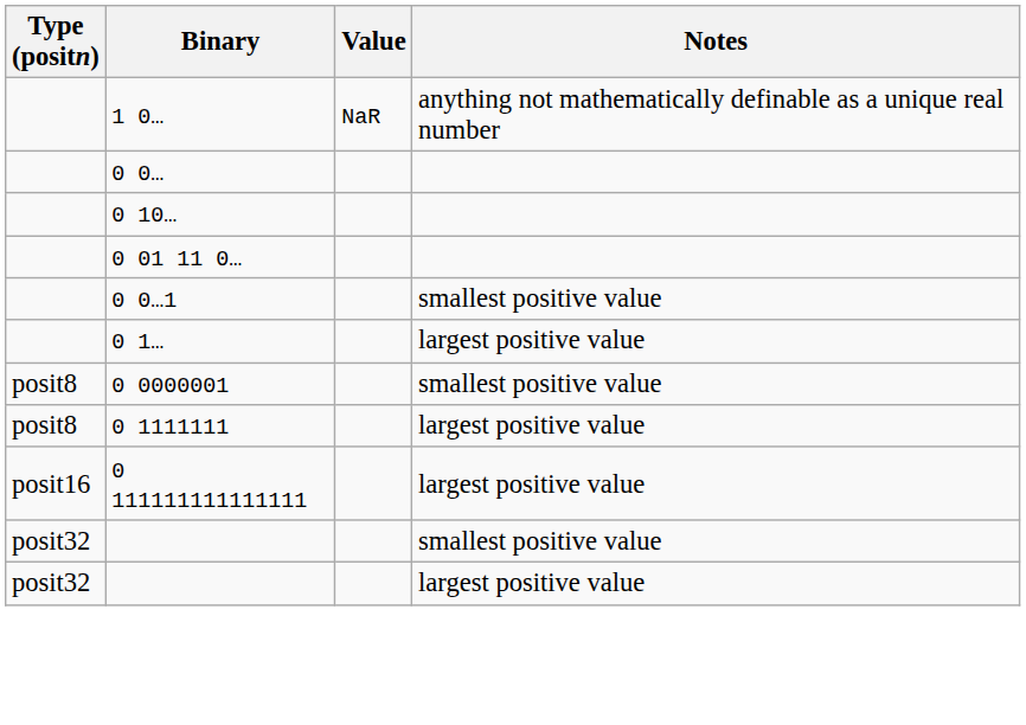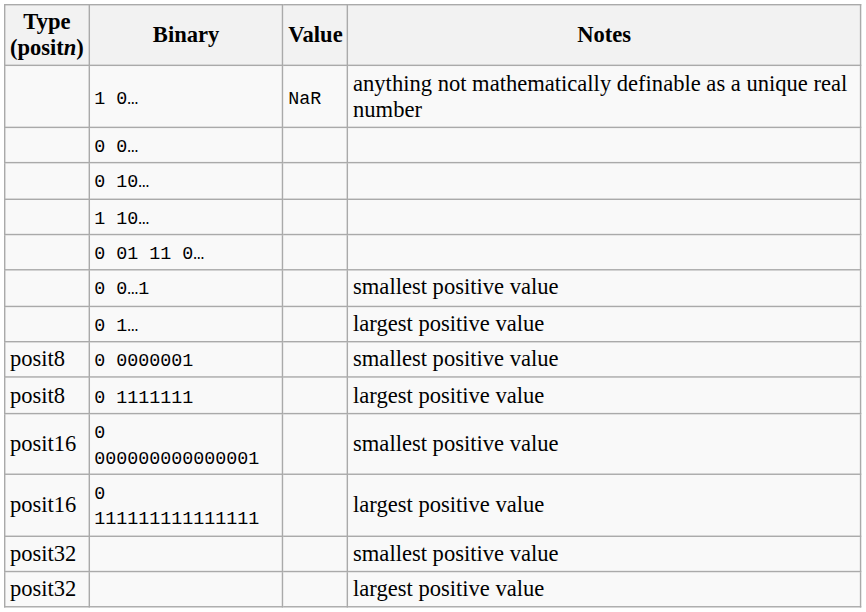 <table class="wikitable">
 <tr>
 <th>Type<br>(posit<em>n</em>)</th>
 <th>Binary</th>
 <th>Value</th>
 <th>Notes</th>
 </tr>
 <tr>
 <td></td>
 <td><code><span>1</span> <span>0…</span></code></td>
 <td><code>NaR</code></td>
 <td>anything not mathematically definable as a unique real number</td>
 </tr>
 <tr>
 <td></td>
 <td><code><span>0</span> <span>0…</span></code></td>
 <td></td>
 <td></td>
 </tr>
 <tr>
 <td></td>
 <td><code><span>0</span> <span>10…</span></code></td>
+<td></td>
+<td></td>
+</tr>
+<tr>
+<td></td>
+<td><code><span>1</span> <span>10…</span></code></td>
 <td></td>
 <td></td>
 </tr>
 <tr>
 <td></td>
 <td><code><span>0</span> <span>0</span><span>1</span> <span>11</span> 0…</code></td>
 <td></td>
 <td></td>
 </tr>
 <tr>
 <td></td>
 <td><code><span>0</span> <span>0…</span><span>1</span></code></td>
 <td></td>
 <td>smallest positive value</td>
 </tr>
 <tr>
 <td></td>
 <td><code><span>0</span> <span>1…</span></code></td>
 <td></td>
 <td>largest positive value</td>
 </tr>
 <tr>
 <td>posit8</td>
 <td><code><span>0</span> <span>000000</span><span>1</span></code></td>
 <td></td>
 <td>smallest positive value</td>
 </tr>
 <tr>
 <td>posit8</td>
 <td><code><span>0</span> <span>1111111</span></code></td>
 <td></td>
 <td>largest positive value</td>
 </tr>
 <tr>
 <td>posit16</td>
+<td><code><span>0</span> <span>00000000000000</span><span>1</span></code></td>
+<td></td>
+<td>smallest positive value</td>
+</tr>
+<tr>
+<td>posit16</td>
 <td><code><span>0</span> <span>111111111111111</span></code></td>
 <td></td>
 <td>largest positive value</td>
 </tr>
 <tr>
 <td>posit32</td>
 <td></td>
 <td></td>
 <td>smallest positive value</td>
 </tr>
 <tr>
 <td>posit32</td>
 <td></td>
 <td></td>
 <td>largest positive value</td>
 </tr>
 </table>
